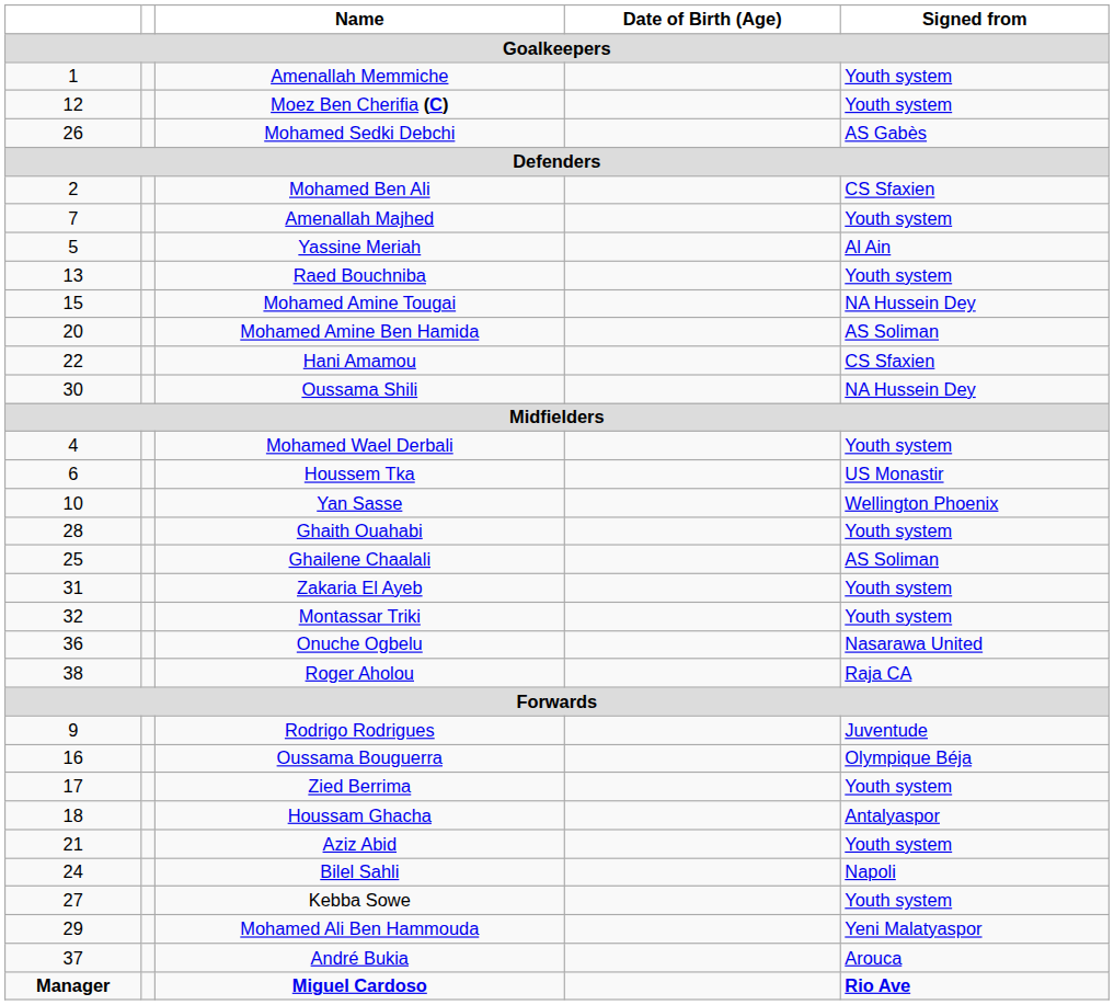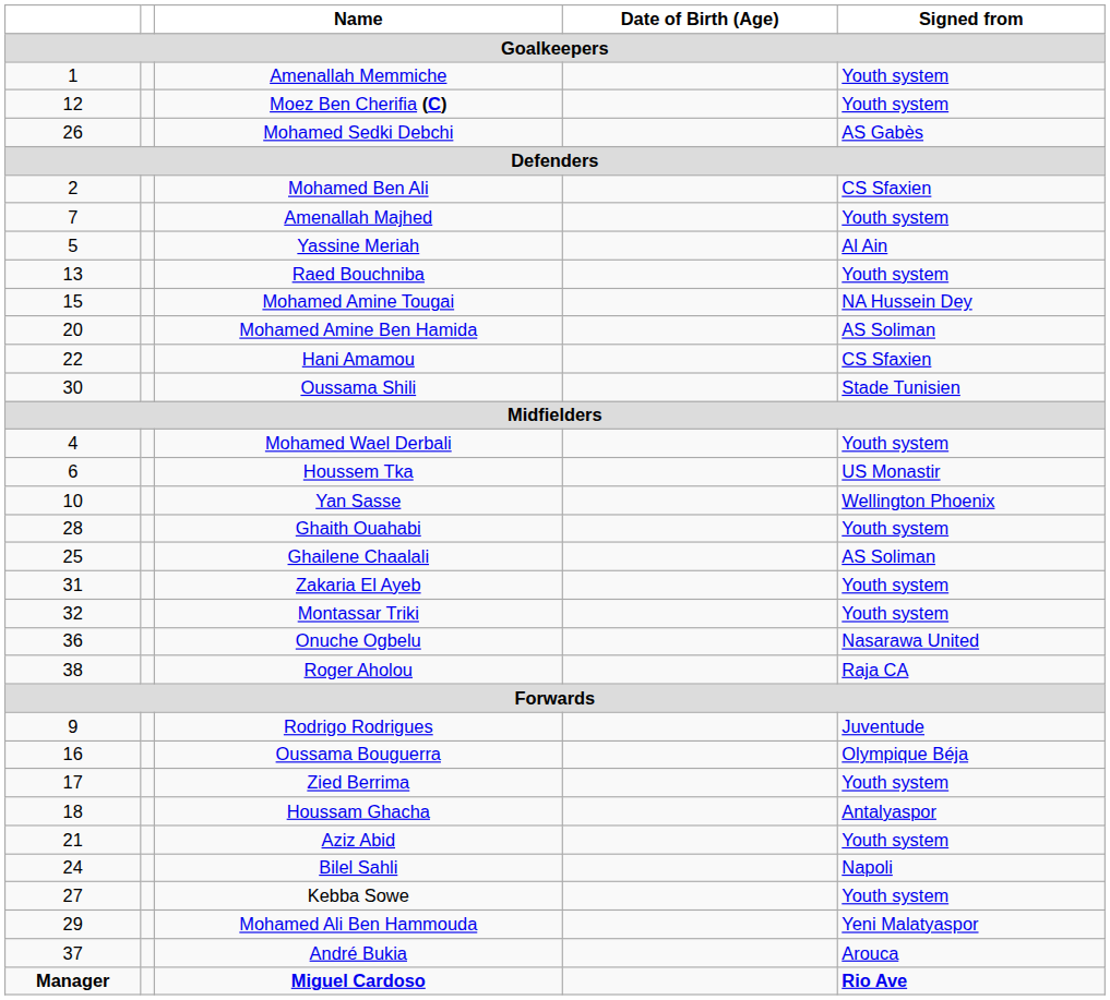 <table class="wikitable" style="text-align:center; font-size:90%; width:70%">
 <tr>
 <th style="background:white; color:black; text-align:center;"></th>
 <th style="background:white; color:black; text-align:center;"></th>
 <th style="background:white; color:black; text-align:center;">Name</th>
 <th style="background:white; color:black; text-align:center;">Date of Birth (Age)</th>
 <th style="background:white; color:black; text-align:center;">Signed from</th>
 </tr>
 <tr>
 <th colspan=5 style="background:#DCDCDC; text-align:center;">Goalkeepers</th>
 </tr>
 <tr>
 <td>1</td>
 <td></td>
 <td><a href='#'>Amenallah Memmiche</a></td>
 <td></td>
 <td style="text-align:left"> <a href='#'>Youth system</a></td>
 </tr>
 <tr>
 <td>12</td>
 <td></td>
 <td><a href='#'>Moez Ben Cherifia</a> <strong>(<a href='#'>C</a>)</strong></td>
 <td></td>
 <td style="text-align:left"> <a href='#'>Youth system</a></td>
 </tr>
 <tr>
 <td>26</td>
 <td></td>
 <td><a href='#'>Mohamed Sedki Debchi</a></td>
 <td></td>
 <td style="text-align:left"> <a href='#'>AS Gabès</a></td>
 </tr>
 <tr>
 <th colspan=5 style="background:#DCDCDC; text-align:center;">Defenders</th>
 </tr>
 <tr>
 <td>2</td>
 <td></td>
 <td><a href='#'>Mohamed Ben Ali</a></td>
 <td></td>
 <td style="text-align:left"> <a href='#'>CS Sfaxien</a></td>
 </tr>
 <tr>
 <td>7</td>
 <td></td>
 <td><a href='#'>Amenallah Majhed</a></td>
 <td></td>
 <td style="text-align:left"> <a href='#'>Youth system</a></td>
 </tr>
 <tr>
 <td>5</td>
 <td></td>
 <td><a href='#'>Yassine Meriah</a></td>
 <td></td>
 <td style="text-align:left"> <a href='#'>Al Ain</a></td>
 </tr>
 <tr>
 <td>13</td>
 <td></td>
 <td><a href='#'>Raed Bouchniba</a></td>
 <td></td>
 <td style="text-align:left"> <a href='#'>Youth system</a></td>
 </tr>
 <tr>
 <td>15</td>
 <td></td>
 <td><a href='#'>Mohamed Amine Tougai</a></td>
 <td></td>
 <td style="text-align:left"> <a href='#'>NA Hussein Dey</a></td>
 </tr>
 <tr>
 <td>20</td>
 <td></td>
 <td><a href='#'>Mohamed Amine Ben Hamida</a></td>
 <td></td>
 <td style="text-align:left"> <a href='#'>AS Soliman</a></td>
 </tr>
 <tr>
 <td>22</td>
 <td></td>
 <td><a href='#'>Hani Amamou</a></td>
 <td></td>
 <td style="text-align:left"> <a href='#'>CS Sfaxien</a></td>
 </tr>
 <tr>
 <td>30</td>
 <td></td>
 <td><a href='#'>Oussama Shili</a></td>
 <td></td>
-<td style="text-align:left"> <a href='#'>NA Hussein Dey</a></td>
+<td style="text-align:left"> <a href='#'>Stade Tunisien</a></td>
 </tr>
 <tr>
 <th colspan=5 style="background:#DCDCDC; text-align:center;">Midfielders</th>
 </tr>
 <tr>
 <td>4</td>
 <td></td>
 <td><a href='#'>Mohamed Wael Derbali</a></td>
 <td></td>
 <td style="text-align:left"> <a href='#'>Youth system</a></td>
 </tr>
 <tr>
 <td>6</td>
 <td></td>
 <td><a href='#'>Houssem Tka</a></td>
 <td></td>
 <td style="text-align:left"> <a href='#'>US Monastir</a></td>
 </tr>
 <tr>
 <td>10</td>
 <td></td>
 <td><a href='#'>Yan Sasse</a></td>
 <td></td>
 <td style="text-align:left"> <a href='#'>Wellington Phoenix</a></td>
 </tr>
 <tr>
 <td>28</td>
 <td></td>
 <td><a href='#'>Ghaith Ouahabi</a></td>
 <td></td>
 <td style="text-align:left"> <a href='#'>Youth system</a></td>
 </tr>
 <tr>
 <td>25</td>
 <td></td>
 <td><a href='#'>Ghailene Chaalali</a></td>
 <td></td>
 <td style="text-align:left"> <a href='#'>AS Soliman</a></td>
 </tr>
 <tr>
 <td>31</td>
 <td></td>
 <td><a href='#'>Zakaria El Ayeb</a></td>
 <td></td>
 <td style="text-align:left"> <a href='#'>Youth system</a></td>
 </tr>
 <tr>
 <td>32</td>
 <td></td>
 <td><a href='#'>Montassar Triki</a></td>
 <td></td>
 <td style="text-align:left"> <a href='#'>Youth system</a></td>
 </tr>
 <tr>
 <td>36</td>
 <td></td>
 <td><a href='#'>Onuche Ogbelu</a></td>
 <td></td>
 <td style="text-align:left"> <a href='#'>Nasarawa United</a></td>
 </tr>
 <tr>
 <td>38</td>
 <td></td>
 <td><a href='#'>Roger Aholou</a></td>
 <td></td>
 <td style="text-align:left"> <a href='#'>Raja CA</a></td>
 </tr>
 <tr>
 <th colspan=5 style="background:#DCDCDC; text-align:center;">Forwards</th>
 </tr>
 <tr>
 <td>9</td>
 <td></td>
 <td><a href='#'>Rodrigo Rodrigues</a></td>
 <td></td>
 <td style="text-align:left"> <a href='#'>Juventude</a></td>
 </tr>
 <tr>
 <td>16</td>
 <td></td>
 <td><a href='#'>Oussama Bouguerra</a></td>
 <td></td>
 <td style="text-align:left"> <a href='#'>Olympique Béja</a></td>
 </tr>
 <tr>
 <td>17</td>
 <td></td>
 <td><a href='#'>Zied Berrima</a></td>
 <td></td>
 <td style="text-align:left"> <a href='#'>Youth system</a></td>
 </tr>
 <tr>
 <td>18</td>
 <td></td>
 <td><a href='#'>Houssam Ghacha</a></td>
 <td></td>
 <td style="text-align:left"> <a href='#'>Antalyaspor</a></td>
 </tr>
 <tr>
 <td>21</td>
 <td></td>
 <td><a href='#'>Aziz Abid</a></td>
 <td></td>
 <td style="text-align:left"> <a href='#'>Youth system</a></td>
 </tr>
 <tr>
 <td>24</td>
 <td></td>
 <td><a href='#'>Bilel Sahli</a></td>
 <td></td>
 <td style="text-align:left"> <a href='#'>Napoli</a></td>
 </tr>
 <tr>
 <td>27</td>
 <td></td>
 <td>Kebba Sowe</td>
 <td></td>
 <td style="text-align:left"> <a href='#'>Youth system</a></td>
 </tr>
 <tr>
 <td>29</td>
 <td></td>
 <td><a href='#'>Mohamed Ali Ben Hammouda</a></td>
 <td></td>
 <td style="text-align:left"> <a href='#'>Yeni Malatyaspor</a></td>
 </tr>
 <tr>
 <td>37</td>
 <td></td>
 <td><a href='#'>André Bukia</a></td>
 <td></td>
 <td style="text-align:left"> <a href='#'>Arouca</a></td>
 </tr>
 <tr>
 <td><strong>Manager</strong></td>
 <td></td>
 <td><strong><a href='#'>Miguel Cardoso</a></strong></td>
 <td><strong></strong></td>
 <td style="text-align:left"> <strong><a href='#'>Rio Ave</a></strong></td>
 </tr>
 </table>
